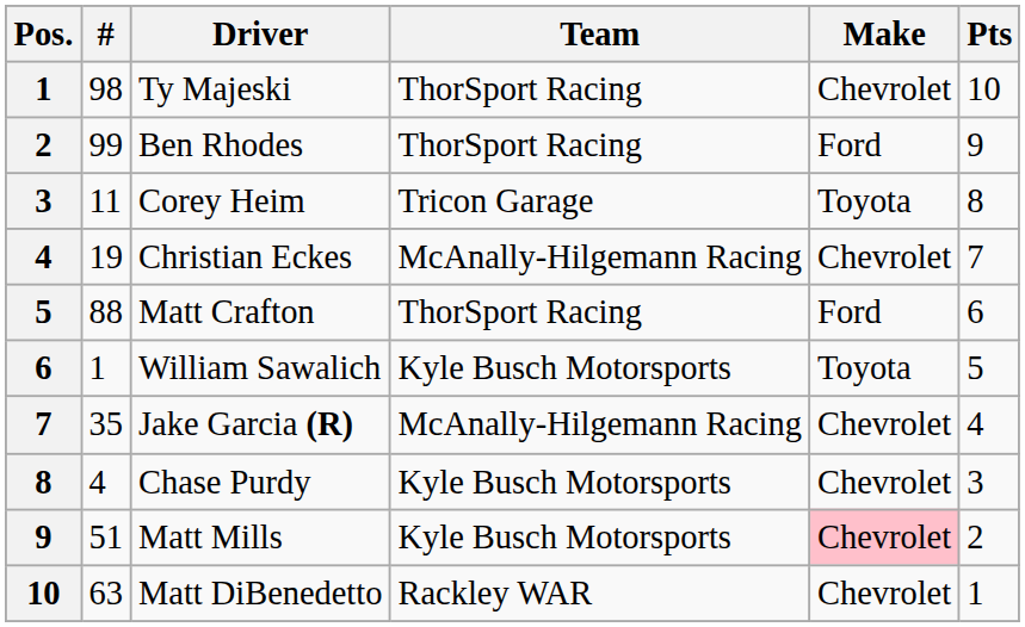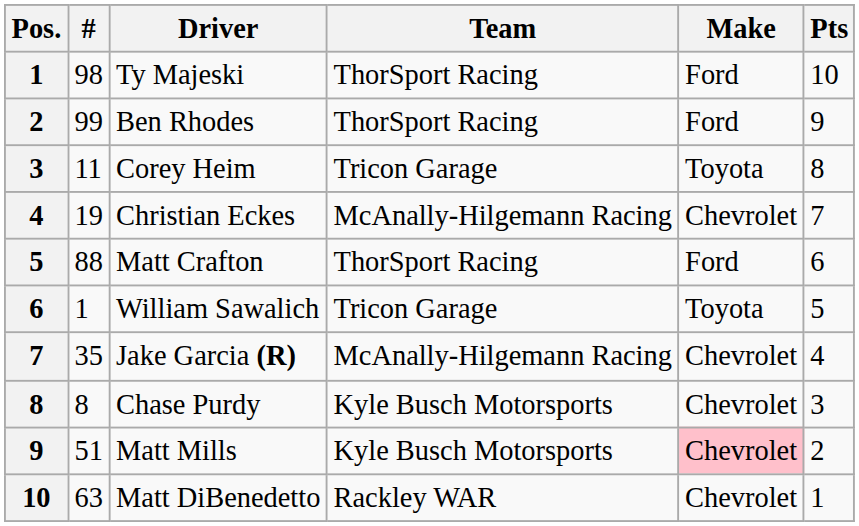 <table class="wikitable" style="font-size:95%">
 <tr>
 <th>Pos.</th>
 <th>#</th>
 <th>Driver</th>
 <th>Team</th>
 <th>Make</th>
 <th>Pts</th>
 </tr>
 <tr>
 <th>1</th>
 <td>98</td>
 <td>Ty Majeski</td>
 <td>ThorSport Racing</td>
-<td>Chevrolet</td>
+<td>Ford</td>
 <td>10</td>
 </tr>
 <tr>
 <th>2</th>
 <td>99</td>
 <td>Ben Rhodes</td>
 <td>ThorSport Racing</td>
 <td>Ford</td>
 <td>9</td>
 </tr>
 <tr>
 <th>3</th>
 <td>11</td>
 <td>Corey Heim</td>
 <td>Tricon Garage</td>
 <td>Toyota</td>
 <td>8</td>
 </tr>
 <tr>
 <th>4</th>
 <td>19</td>
 <td>Christian Eckes</td>
 <td>McAnally-Hilgemann Racing</td>
 <td>Chevrolet</td>
 <td>7</td>
 </tr>
 <tr>
 <th>5</th>
 <td>88</td>
 <td>Matt Crafton</td>
 <td>ThorSport Racing</td>
 <td>Ford</td>
 <td>6</td>
 </tr>
 <tr>
 <th>6</th>
 <td>1</td>
 <td>William Sawalich</td>
-<td>Kyle Busch Motorsports</td>
+<td>Tricon Garage</td>
 <td>Toyota</td>
 <td>5</td>
 </tr>
 <tr>
 <th>7</th>
 <td>35</td>
 <td>Jake Garcia <strong>(R)</strong></td>
 <td>McAnally-Hilgemann Racing</td>
 <td>Chevrolet</td>
 <td>4</td>
 </tr>
 <tr>
 <th>8</th>
-<td>4</td>
+<td>8</td>
 <td>Chase Purdy</td>
 <td>Kyle Busch Motorsports</td>
 <td>Chevrolet</td>
 <td>3</td>
 </tr>
 <tr>
 <th>9</th>
 <td>51</td>
 <td>Matt Mills</td>
 <td>Kyle Busch Motorsports</td>
 <td style="background: pink;">Chevrolet</td>
 <td>2</td>
 </tr>
 <tr>
 <th>10</th>
 <td>63</td>
 <td>Matt DiBenedetto</td>
 <td>Rackley WAR</td>
 <td>Chevrolet</td>
 <td>1</td>
 </tr>
 </table>
